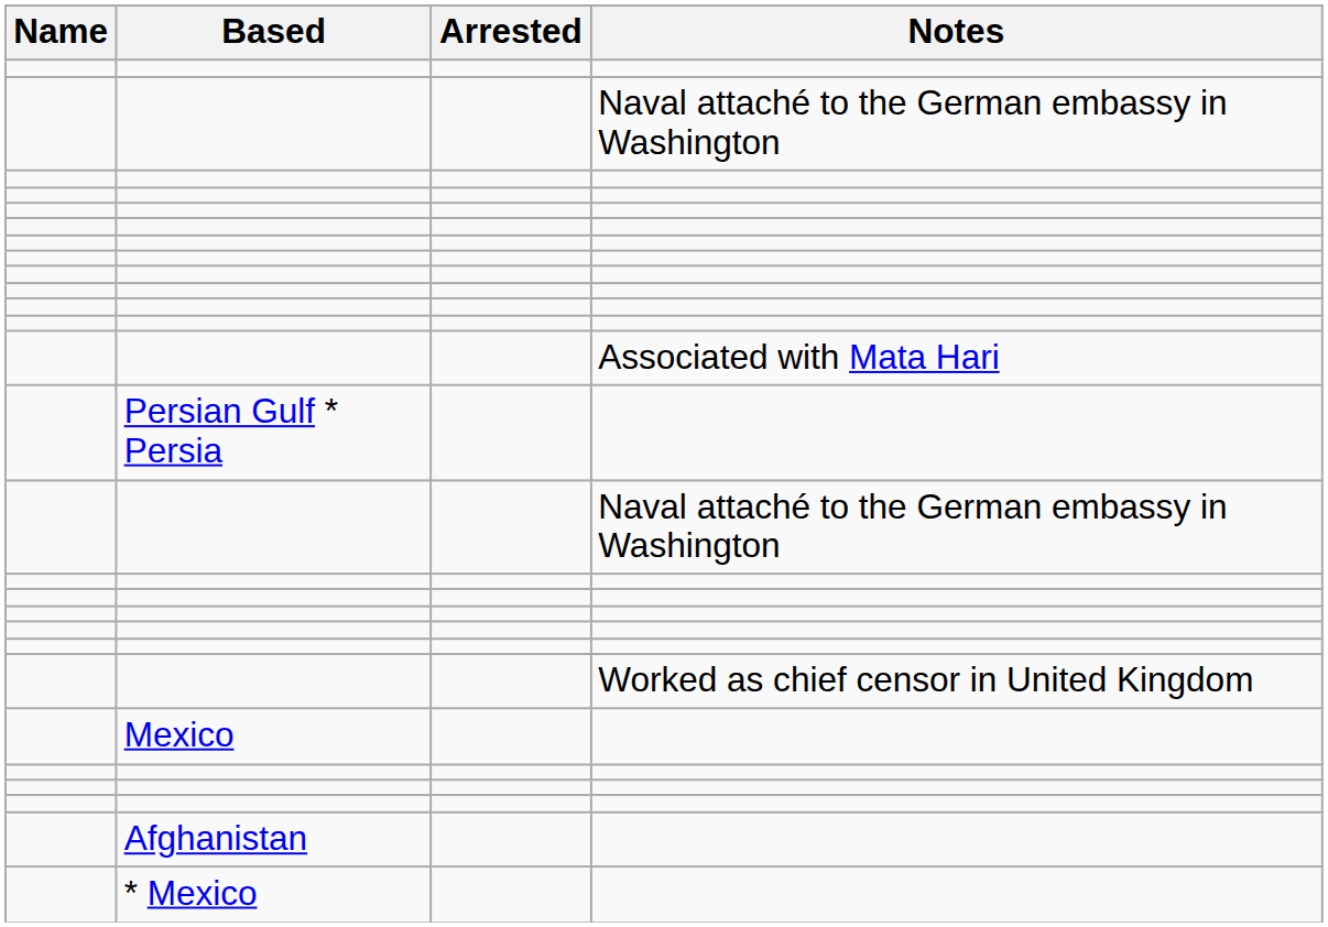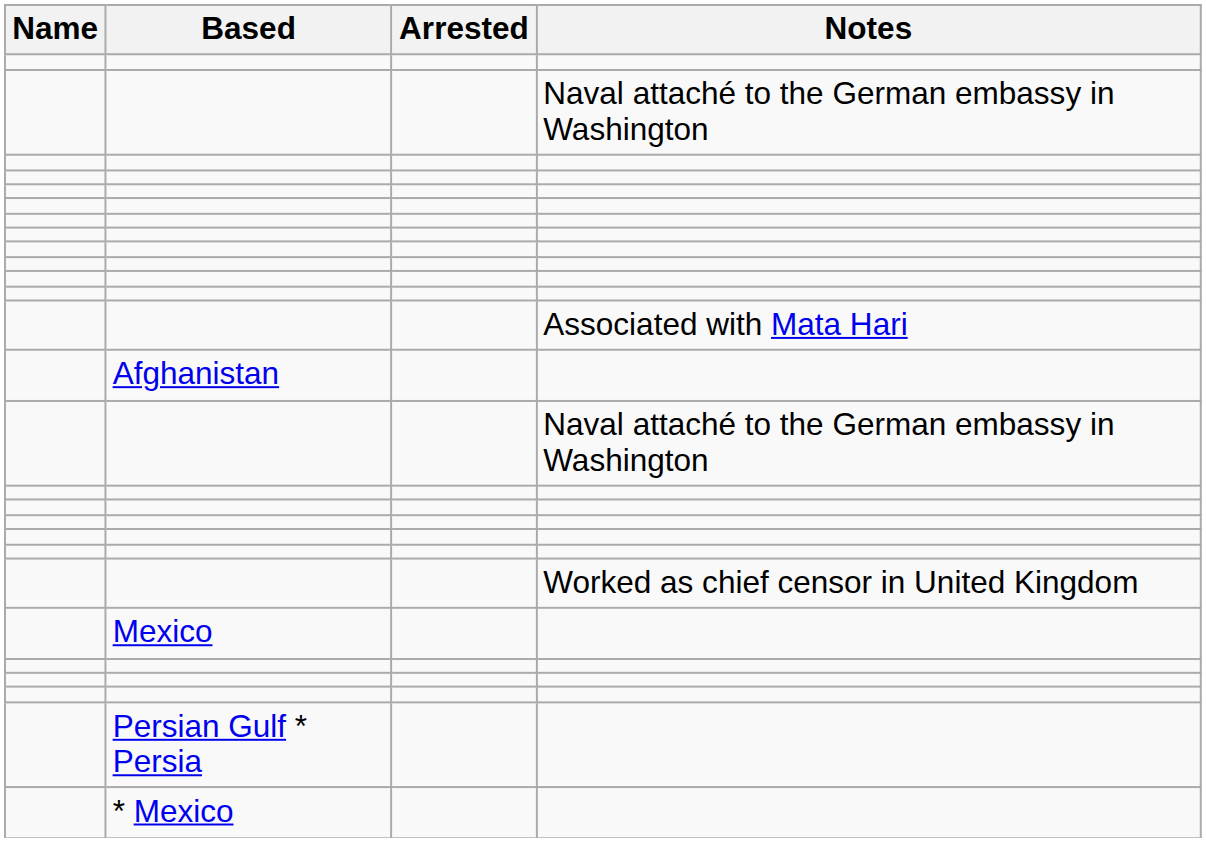 <table class="wikitable sortable" style="font-size: 100%;">
 <tr>
 <th>Name</th>
 <th>Based</th>
 <th>Arrested</th>
 <th>Notes</th>
 </tr>
 <tr>
 <td></td>
 <td></td>
 <td></td>
 <td></td>
 </tr>
 <tr>
 <td></td>
 <td></td>
 <td></td>
 <td>Naval attaché to the German embassy in Washington</td>
 </tr>
 <tr>
 <td></td>
 <td></td>
 <td></td>
 <td></td>
 </tr>
 <tr>
 <td></td>
 <td></td>
 <td></td>
 <td></td>
 </tr>
 <tr>
 <td></td>
 <td></td>
 <td></td>
 <td></td>
 </tr>
 <tr>
 <td></td>
 <td></td>
 <td></td>
 <td></td>
 </tr>
 <tr>
 <td></td>
 <td></td>
 <td></td>
 <td></td>
 </tr>
 <tr>
 <td></td>
 <td></td>
 <td></td>
 <td></td>
 </tr>
 <tr>
 <td></td>
 <td> </td>
 <td></td>
 <td></td>
 </tr>
 <tr>
 <td></td>
 <td></td>
 <td></td>
 <td></td>
 </tr>
 <tr>
 <td></td>
 <td></td>
 <td></td>
 <td></td>
 </tr>
 <tr>
 <td></td>
 <td></td>
 <td></td>
 <td></td>
 </tr>
 <tr>
 <td></td>
 <td></td>
 <td></td>
 <td>Associated with <a href='#'>Mata Hari</a></td>
 </tr>
 <tr>
 <td></td>
-<td><a href='#'>Persian Gulf</a> * <a href='#'>Persia</a></td>
+<td> <a href='#'>Afghanistan</a></td>
 <td></td>
 <td></td>
 </tr>
 <tr>
 <td></td>
 <td></td>
 <td></td>
 <td>Naval attaché to the German embassy in Washington</td>
 </tr>
 <tr>
 <td></td>
 <td></td>
 <td></td>
 <td></td>
 </tr>
 <tr>
 <td></td>
 <td> </td>
 <td></td>
 <td></td>
 </tr>
 <tr>
 <td></td>
 <td></td>
 <td></td>
 <td></td>
 </tr>
 <tr>
 <td></td>
 <td></td>
 <td></td>
 <td></td>
 </tr>
 <tr>
 <td></td>
 <td></td>
 <td></td>
 <td></td>
 </tr>
 <tr>
 <td></td>
 <td></td>
 <td></td>
 <td>Worked as chief censor in United Kingdom</td>
 </tr>
 <tr>
 <td></td>
 <td> <a href='#'>Mexico</a></td>
 <td></td>
 <td></td>
 </tr>
 <tr>
 <td></td>
 <td></td>
 <td></td>
 <td></td>
 </tr>
 <tr>
 <td></td>
 <td></td>
 <td></td>
 <td></td>
 </tr>
 <tr>
 <td></td>
 <td></td>
 <td></td>
 <td></td>
 </tr>
 <tr>
 <td></td>
-<td> <a href='#'>Afghanistan</a></td>
+<td><a href='#'>Persian Gulf</a> * <a href='#'>Persia</a></td>
 <td></td>
 <td></td>
 </tr>
 <tr>
 <td></td>
 <td> *  <a href='#'>Mexico</a></td>
 <td></td>
 <td></td>
 </tr>
 </table>
